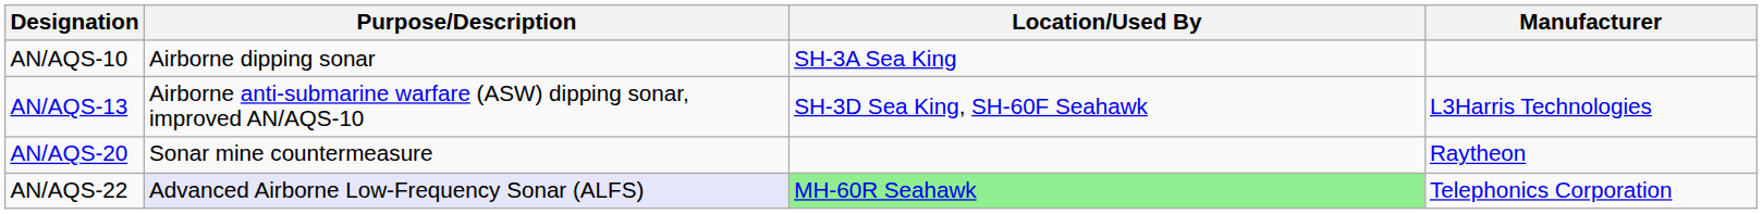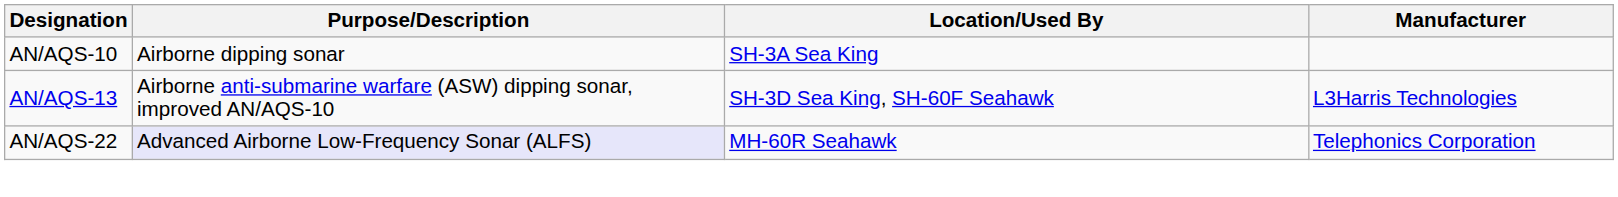 <table class="wikitable sortable">
 <tr>
 <th scope="col">Designation</th>
 <th scope="col" style="width: 500px;">Purpose/Description</th>
 <th scope="col" style="width: 500px;">Location/Used By</th>
 <th scope="col" style="width: 250px;">Manufacturer</th>
 </tr>
 <tr>
 <td>AN/AQS-10</td>
 <td>Airborne dipping sonar</td>
 <td><a href='#'>SH-3A Sea King</a></td>
 <td></td>
 </tr>
 <tr>
 <td><a href='#'>AN/AQS-13</a></td>
 <td>Airborne <a href='#'>anti-submarine warfare</a> (ASW) dipping sonar, improved AN/AQS-10</td>
 <td><a href='#'>SH-3D Sea King</a>, <a href='#'>SH-60F Seahawk</a></td>
 <td><a href='#'>L3Harris Technologies</a></td>
 </tr>
 <tr>
-<td><a href='#'>AN/AQS-20</a></td>
-<td>Sonar mine countermeasure</td>
-<td></td>
-<td><a href='#'>Raytheon</a></td>
-</tr>
-<tr>
 <td>AN/AQS-22</td>
 <td style="background: lavender;">Advanced Airborne Low-Frequency Sonar (ALFS)</td>
-<td style="background: lightgreen;"><a href='#'>MH-60R Seahawk</a></td>
+<td><a href='#'>MH-60R Seahawk</a></td>
 <td><a href='#'>Telephonics Corporation</a></td>
 </tr>
 </table>
